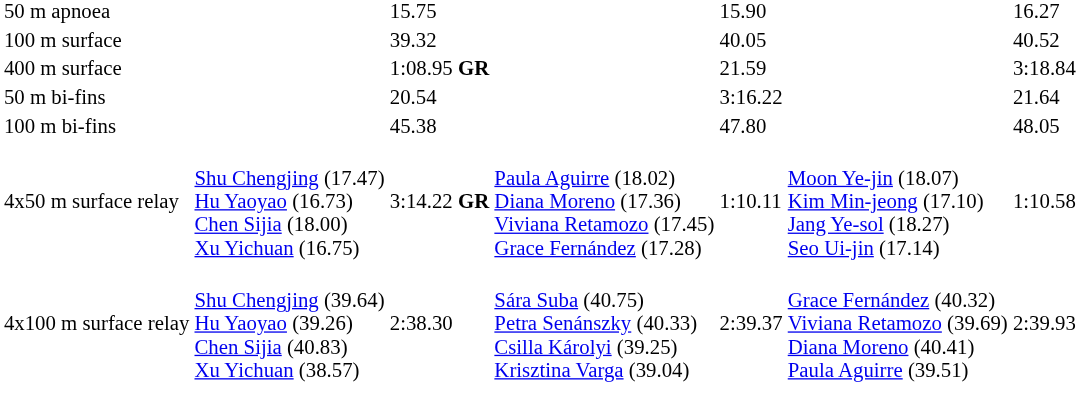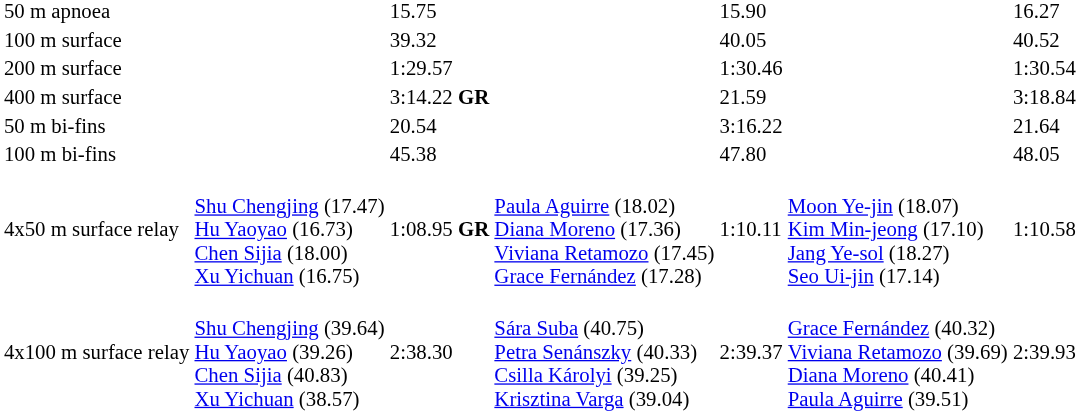 <table>
 <tr>
 <td>50 m apnoea<br></td>
 <td></td>
 <td>15.75</td>
 <td></td>
 <td>15.90</td>
 <td></td>
 <td>16.27</td>
 </tr>
 <tr>
 <td>100 m surface<br></td>
 <td></td>
 <td>39.32</td>
 <td></td>
 <td>40.05</td>
 <td></td>
 <td>40.52</td>
 </tr>
 <tr>
+<td>200 m surface<br></td>
+<td></td>
+<td>1:29.57</td>
+<td></td>
+<td>1:30.46</td>
+<td></td>
+<td>1:30.54</td>
+</tr>
+<tr>
 <td>400 m surface<br></td>
 <td></td>
-<td>1:08.95 <strong>GR</strong></td>
+<td>3:14.22 <strong>GR</strong></td>
 <td></td>
 <td>21.59</td>
 <td></td>
 <td>3:18.84</td>
 </tr>
 <tr>
 <td>50 m bi-fins<br></td>
 <td></td>
 <td>20.54</td>
 <td></td>
 <td>3:16.22</td>
 <td></td>
 <td>21.64</td>
 </tr>
 <tr>
 <td>100 m bi-fins<br></td>
 <td></td>
 <td>45.38</td>
 <td></td>
 <td>47.80</td>
 <td></td>
 <td>48.05</td>
 </tr>
 <tr>
 <td>4x50 m surface relay<br></td>
 <td><br><a href='#'>Shu Chengjing</a> (17.47)<br><a href='#'>Hu Yaoyao</a> (16.73)<br><a href='#'>Chen Sijia</a> (18.00)<br><a href='#'>Xu Yichuan</a> (16.75)</td>
-<td>3:14.22 <strong>GR</strong></td>
+<td>1:08.95 <strong>GR</strong></td>
 <td><br><a href='#'>Paula Aguirre</a> (18.02)<br><a href='#'>Diana Moreno</a> (17.36)<br><a href='#'>Viviana Retamozo</a> (17.45)<br><a href='#'>Grace Fernández</a> (17.28)</td>
 <td>1:10.11</td>
 <td><br><a href='#'>Moon Ye-jin</a> (18.07)<br><a href='#'>Kim Min-jeong</a> (17.10)<br><a href='#'>Jang Ye-sol</a> (18.27)<br><a href='#'>Seo Ui-jin</a> (17.14)</td>
 <td>1:10.58</td>
 </tr>
 <tr>
 <td>4x100 m surface relay<br></td>
 <td><br><a href='#'>Shu Chengjing</a> (39.64)<br><a href='#'>Hu Yaoyao</a> (39.26)<br><a href='#'>Chen Sijia</a> (40.83)<br><a href='#'>Xu Yichuan</a> (38.57)</td>
 <td>2:38.30</td>
 <td><br><a href='#'>Sára Suba</a> (40.75)<br><a href='#'>Petra Senánszky</a> (40.33)<br><a href='#'>Csilla Károlyi</a> (39.25)<br><a href='#'>Krisztina Varga</a> (39.04)</td>
 <td>2:39.37</td>
 <td><br><a href='#'>Grace Fernández</a> (40.32)<br><a href='#'>Viviana Retamozo</a> (39.69)<br><a href='#'>Diana Moreno</a> (40.41)<br><a href='#'>Paula Aguirre</a> (39.51)</td>
 <td>2:39.93</td>
 </tr>
 </table>
